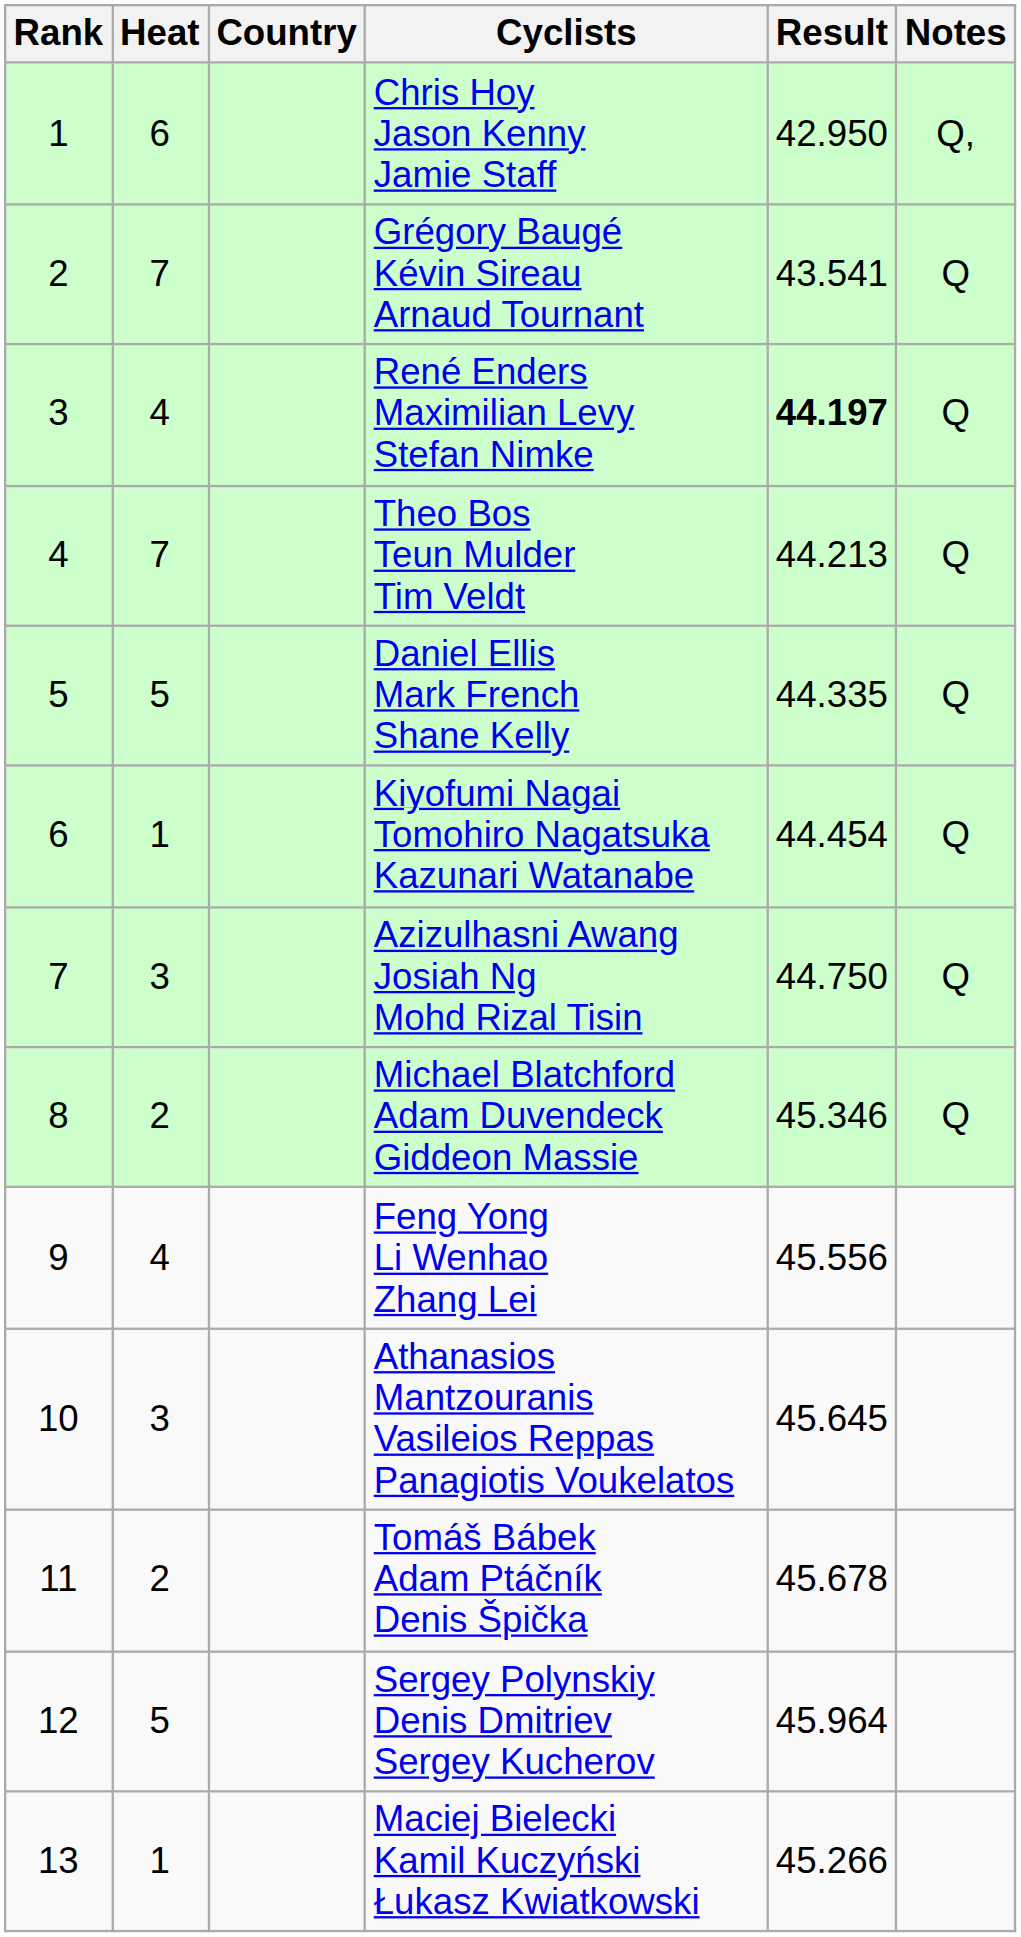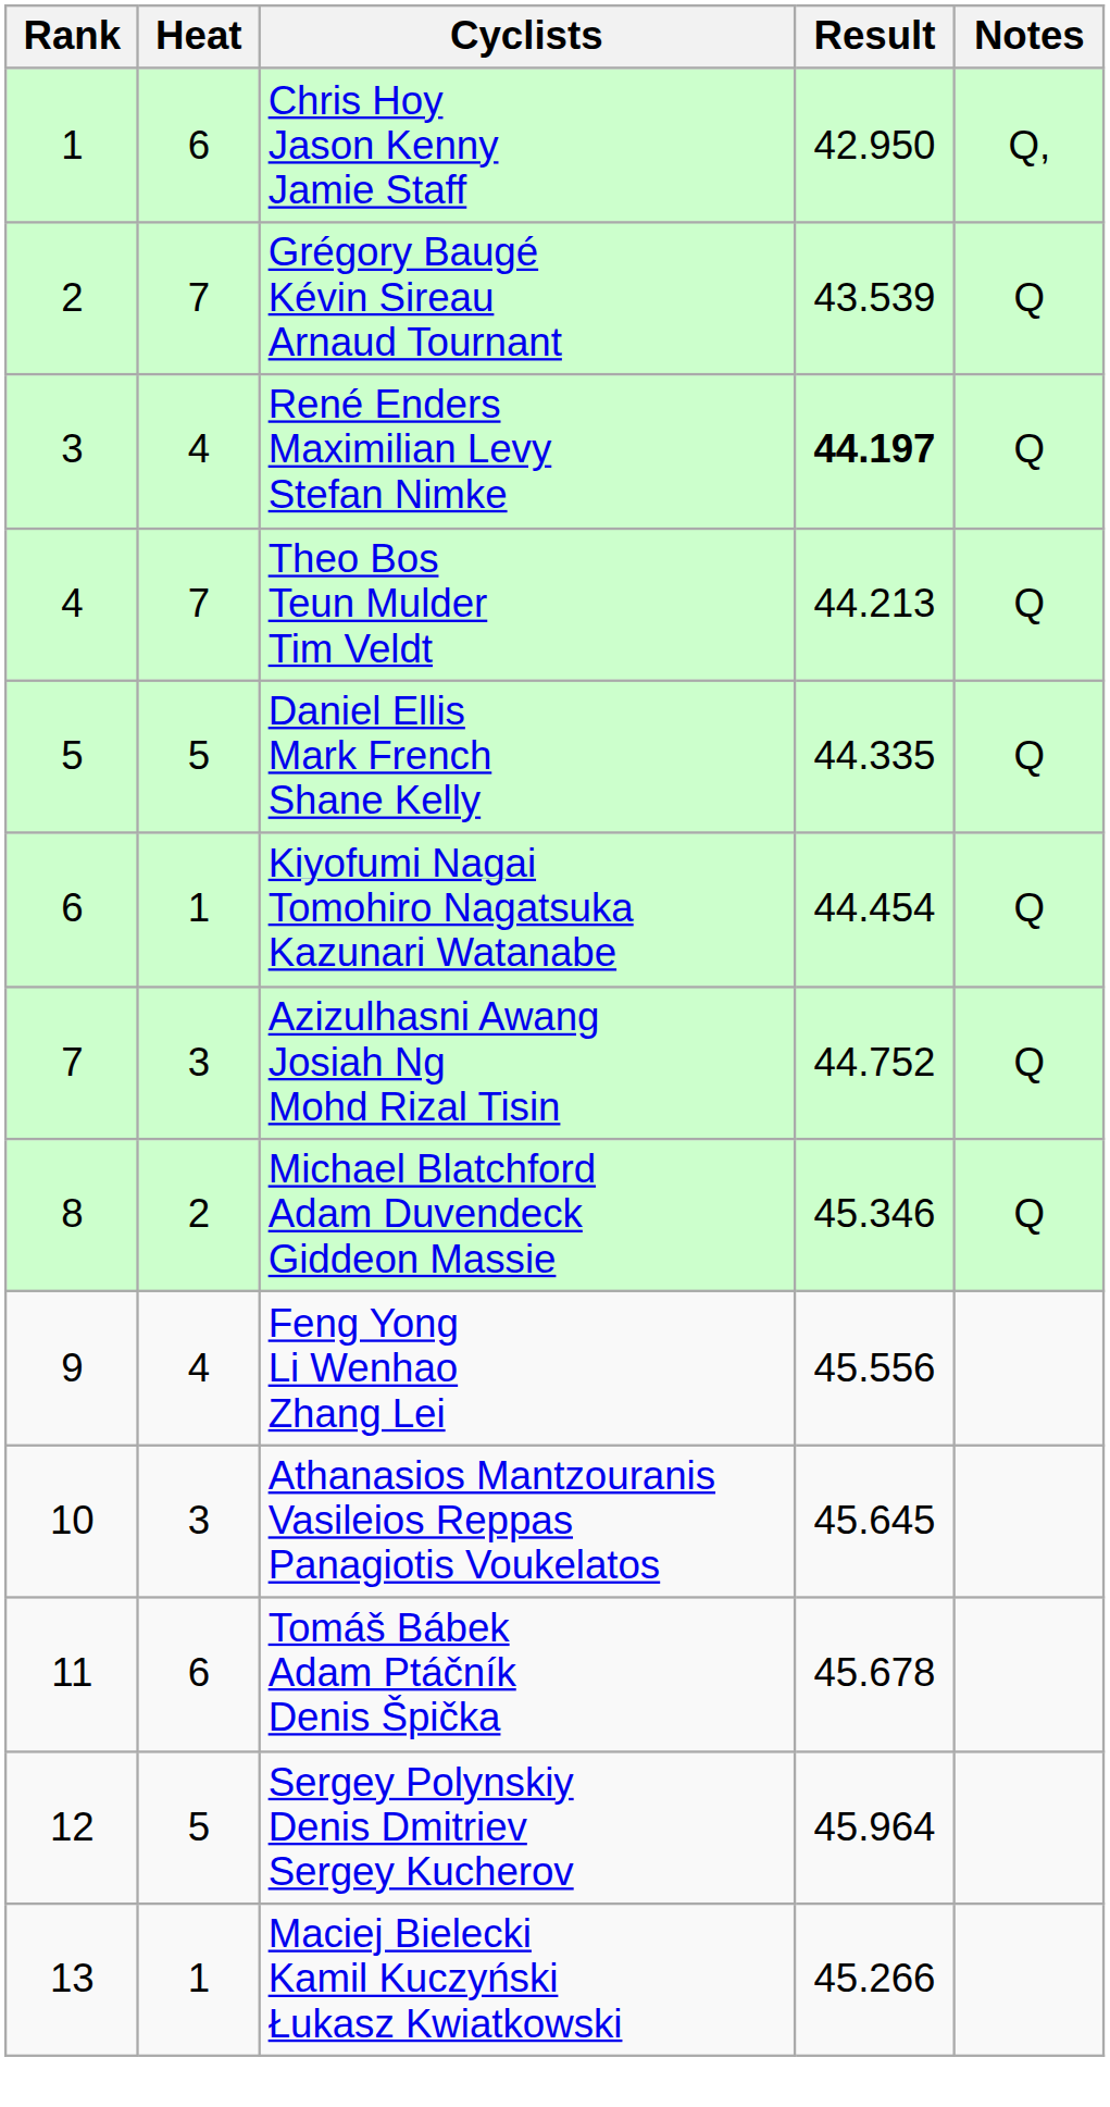 <table class="wikitable sortable" width=50% style="text-align:center;">
 <tr>
 <th>Rank</th>
 <th>Heat</th>
-<th>Country</th>
 <th>Cyclists</th>
 <th>Result</th>
 <th>Notes</th>
 </tr>
 <tr bgcolor=ccffcc>
 <td>1</td>
 <td>6</td>
-<td align=left></td>
 <td align=left><a href='#'>Chris Hoy</a><br><a href='#'>Jason Kenny</a><br><a href='#'>Jamie Staff</a></td>
 <td>42.950</td>
 <td>Q, </td>
 </tr>
 <tr bgcolor=ccffcc>
 <td>2</td>
 <td>7</td>
-<td align=left></td>
 <td align=left><a href='#'>Grégory Baugé</a><br><a href='#'>Kévin Sireau</a><br><a href='#'>Arnaud Tournant</a></td>
-<td>43.541</td>
+<td>43.539</td>
 <td>Q</td>
 </tr>
 <tr bgcolor=ccffcc>
 <td>3</td>
 <td>4</td>
-<td align=left></td>
 <td align=left><a href='#'>René Enders</a><br><a href='#'>Maximilian Levy</a><br><a href='#'>Stefan Nimke</a></td>
 <td><strong>44.197</strong></td>
 <td>Q</td>
 </tr>
 <tr bgcolor=ccffcc>
 <td>4</td>
 <td>7</td>
-<td align=left></td>
 <td align=left><a href='#'>Theo Bos</a><br><a href='#'>Teun Mulder</a><br><a href='#'>Tim Veldt</a></td>
 <td>44.213</td>
 <td>Q</td>
 </tr>
 <tr bgcolor=ccffcc>
 <td>5</td>
 <td>5</td>
-<td align=left></td>
 <td align=left><a href='#'>Daniel Ellis</a><br><a href='#'>Mark French</a><br><a href='#'>Shane Kelly</a></td>
 <td>44.335</td>
 <td>Q</td>
 </tr>
 <tr bgcolor=ccffcc>
 <td>6</td>
 <td>1</td>
-<td align=left></td>
 <td align=left><a href='#'>Kiyofumi Nagai</a><br><a href='#'>Tomohiro Nagatsuka</a><br><a href='#'>Kazunari Watanabe</a></td>
 <td>44.454</td>
 <td>Q</td>
 </tr>
 <tr bgcolor=ccffcc>
 <td>7</td>
 <td>3</td>
-<td align=left></td>
 <td align=left><a href='#'>Azizulhasni Awang</a><br><a href='#'>Josiah Ng</a><br><a href='#'>Mohd Rizal Tisin</a></td>
-<td>44.750</td>
+<td>44.752</td>
 <td>Q</td>
 </tr>
 <tr bgcolor=ccffcc>
 <td>8</td>
 <td>2</td>
-<td align=left></td>
 <td align=left><a href='#'>Michael Blatchford</a><br><a href='#'>Adam Duvendeck</a><br><a href='#'>Giddeon Massie</a></td>
 <td>45.346</td>
 <td>Q</td>
 </tr>
 <tr>
 <td>9</td>
 <td>4</td>
-<td align=left></td>
 <td align=left><a href='#'>Feng Yong</a><br><a href='#'>Li Wenhao</a><br><a href='#'>Zhang Lei</a></td>
 <td>45.556</td>
 <td></td>
 </tr>
 <tr>
 <td>10</td>
 <td>3</td>
-<td align=left></td>
 <td align=left><a href='#'>Athanasios Mantzouranis</a><br><a href='#'>Vasileios Reppas</a><br><a href='#'>Panagiotis Voukelatos</a></td>
 <td>45.645</td>
 <td></td>
 </tr>
 <tr>
 <td>11</td>
-<td>2</td>
-<td align=left></td>
+<td>6</td>
 <td align=left><a href='#'>Tomáš Bábek</a><br><a href='#'>Adam Ptáčník</a><br><a href='#'>Denis Špička</a></td>
 <td>45.678</td>
 <td></td>
 </tr>
 <tr>
 <td>12</td>
 <td>5</td>
-<td align=left></td>
 <td align=left><a href='#'>Sergey Polynskiy</a><br><a href='#'>Denis Dmitriev</a><br><a href='#'>Sergey Kucherov</a></td>
 <td>45.964</td>
 <td></td>
 </tr>
 <tr>
 <td>13</td>
 <td>1</td>
-<td align=left></td>
 <td align=left><a href='#'>Maciej Bielecki</a><br><a href='#'>Kamil Kuczyński</a><br><a href='#'>Łukasz Kwiatkowski</a></td>
 <td>45.266</td>
 <td></td>
 </tr>
 </table>
